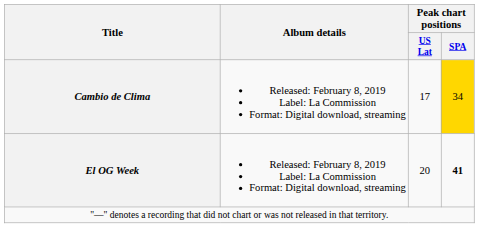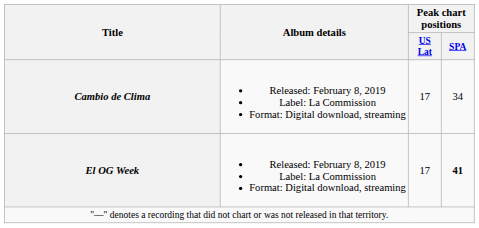 <table class="wikitable plainrowheaders" style="text-align:center;">
 <tr>
 <th scope="col" rowspan="2" style="width:20em;">Title</th>
 <th scope="col" rowspan="2">Album details</th>
 <th scope="col" colspan="2">Peak chart positions</th>
 </tr>
 <tr>
 <th scope="col" style="width:3em;font-size:90%;"><a href='#'>US<br>Lat</a><br></th>
 <th scope="col" style="width:3em;font-size:90%;"><a href='#'>SPA</a><br></th>
 </tr>
 <tr>
 <th scope="row"><em>Cambio de Clima</em><br></th>
 <td><br><ul><li>Released: February 8, 2019</li><li>Label: La Commission</li><li>Format: Digital download, streaming</li></ul></td>
 <td>17</td>
-<td style="background: gold;">34</td>
+<td>34</td>
 </tr>
 <tr>
 <th scope="row"><em>El OG Week</em></th>
 <td><br><ul><li>Released: February 8, 2019</li><li>Label: La Commission</li><li>Format: Digital download, streaming</li></ul></td>
-<td>20</td>
+<td>17</td>
 <td><strong>41</strong></td>
 </tr>
 <tr>
 <td colspan="15" style="font-size:90%">"—" denotes a recording that did not chart or was not released in that territory.</td>
 </tr>
 </table>
